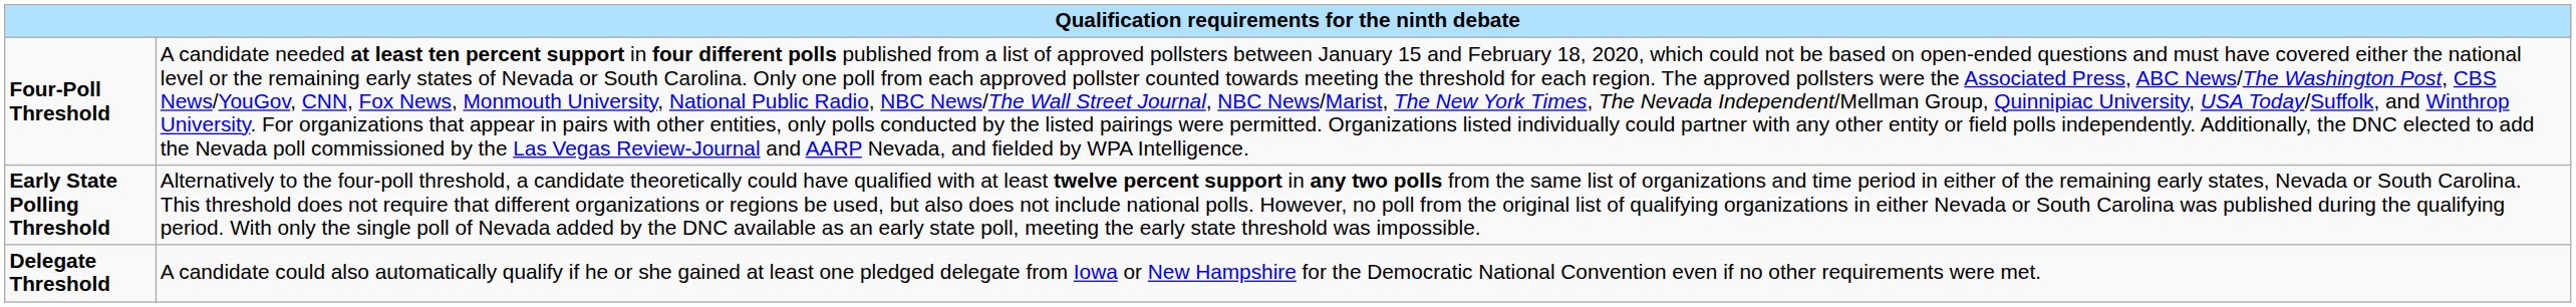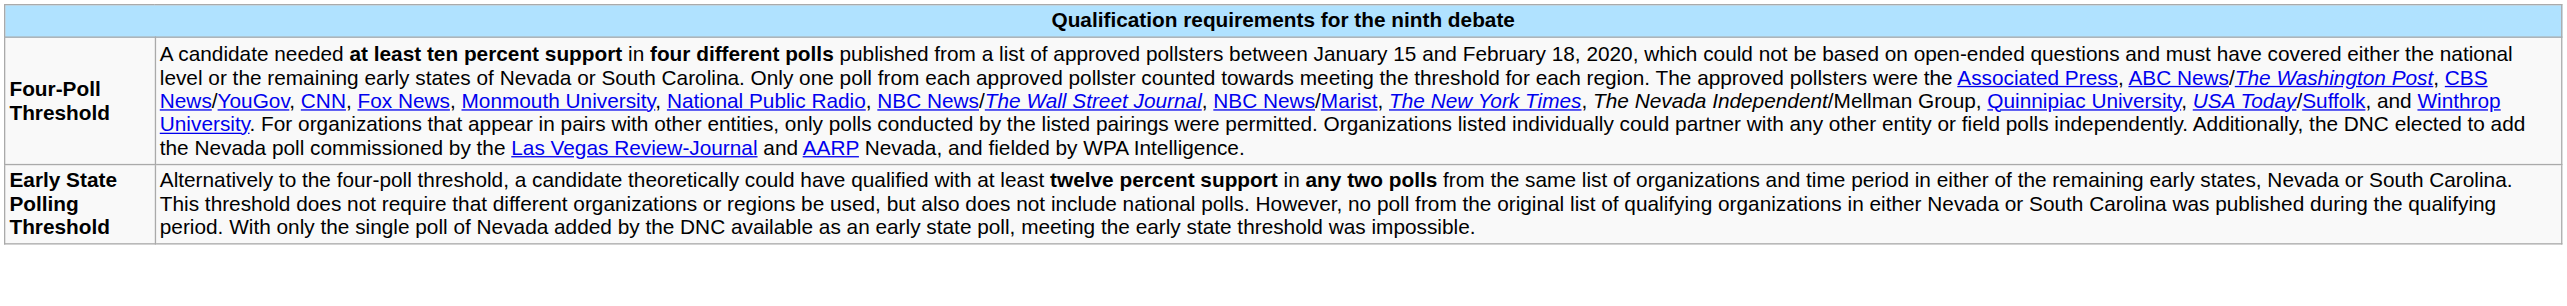 <table class="wikitable collapsible collapsed";">
 <tr>
 <th colspan="2" style="color:black; vertical-align:top; text-align:center; background-color:#B0E2FF;" class="table-no">Qualification requirements for the ninth debate</th>
 </tr>
 <tr>
 <td><strong>Four-Poll Threshold</strong></td>
 <td>A candidate needed <strong>at least ten percent support</strong> in <strong>four different polls</strong> published from a list of approved pollsters between January 15 and February 18, 2020, which could not be based on open-ended questions and must have covered either the national level or the remaining early states of Nevada or South Carolina. Only one poll from each approved pollster counted towards meeting the threshold for each region. The approved pollsters were the <a href='#'>Associated Press</a>, <a href='#'>ABC News</a>/<em><a href='#'>The Washington Post</a></em>, <a href='#'>CBS News</a>/<a href='#'>YouGov</a>, <a href='#'>CNN</a>, <a href='#'>Fox News</a>, <a href='#'>Monmouth University</a>, <a href='#'>National Public Radio</a>, <a href='#'>NBC News</a>/<em><a href='#'>The Wall Street Journal</a></em>, <a href='#'>NBC News</a>/<a href='#'>Marist</a>, <em><a href='#'>The New York Times</a></em>, <em>The Nevada Independent</em>/Mellman Group, <a href='#'>Quinnipiac University</a>, <em><a href='#'>USA Today</a></em>/<a href='#'>Suffolk</a>, and <a href='#'>Winthrop University</a>. For organizations that appear in pairs with other entities, only polls conducted by the listed pairings were permitted. Organizations listed individually could partner with any other entity or field polls independently.  Additionally, the DNC elected to add the Nevada poll commissioned by the <a href='#'>Las Vegas Review-Journal</a> and <a href='#'>AARP</a> Nevada, and fielded by WPA Intelligence.</td>
 </tr>
 <tr>
 <td><strong>Early State Polling Threshold</strong></td>
 <td>Alternatively to the four-poll threshold, a candidate theoretically could have qualified with at least <strong>twelve percent support</strong> in <strong>any two polls</strong> from the same list of organizations and time period in either of the remaining early states, Nevada or South Carolina. This threshold does not require that different organizations or regions be used, but also does not include national polls.  However, no poll from the original list of qualifying organizations in either Nevada or South Carolina was published during the qualifying period. With only the single poll of Nevada added by the DNC available as an early state poll, meeting the early state threshold was impossible.</td>
 </tr>
-<tr>
-<td><strong>Delegate Threshold</strong></td>
-<td>A candidate could also automatically qualify if he or she gained at least one pledged delegate from <a href='#'>Iowa</a> or <a href='#'>New Hampshire</a> for the Democratic National Convention even if no other requirements were met.</td>
-</tr>
 </table>
